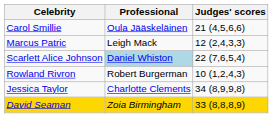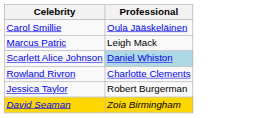 <table class="wikitable sortable">
 <tr>
 <th>Celebrity</th>
 <th>Professional</th>
-<th>Judges' scores</th>
 </tr>
 <tr>
 <td><a href='#'>Carol Smillie</a></td>
 <td><a href='#'>Oula Jääskeläinen</a></td>
-<td>21 (4,5,6,6)</td>
 </tr>
 <tr>
 <td><a href='#'>Marcus Patric</a></td>
 <td>Leigh Mack</td>
-<td>12 (2,4,3,3)</td>
 </tr>
 <tr>
 <td><a href='#'>Scarlett Alice Johnson</a></td>
 <td style="background: lightblue;"><a href='#'>Daniel Whiston</a></td>
-<td>22 (7,6,5,4)</td>
 </tr>
 <tr>
 <td><a href='#'>Rowland Rivron</a></td>
-<td>Robert Burgerman</td>
-<td>10 (1,2,4,3)</td>
+<td><a href='#'>Charlotte Clements</a></td>
 </tr>
 <tr>
 <td><a href='#'>Jessica Taylor</a></td>
-<td><a href='#'>Charlotte Clements</a></td>
-<td>34 (8,9,9,8)</td>
+<td>Robert Burgerman</td>
 </tr>
 <tr style="background:gold;">
 <td><em><a href='#'>David Seaman</a></em></td>
 <td><em>Zoia Birmingham</em></td>
-<td>33 (8,8,8,9)</td>
 </tr>
 </table>
